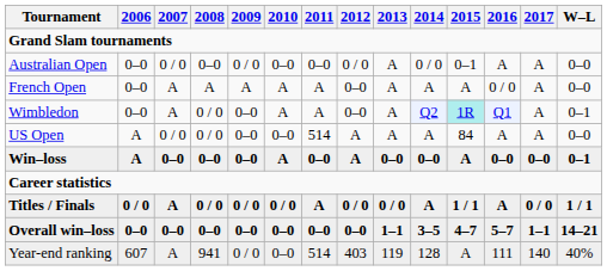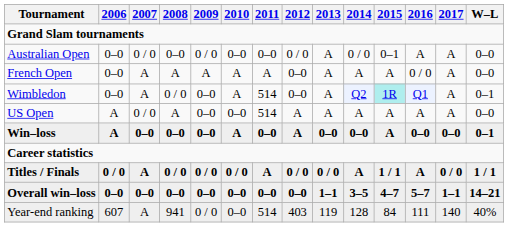 <table class=wikitable style=text-align:center>
 <tr>
 <th>Tournament</th>
 <th><a href='#'>2006</a></th>
 <th><a href='#'>2007</a></th>
 <th><a href='#'>2008</a></th>
 <th><a href='#'>2009</a></th>
 <th><a href='#'>2010</a></th>
 <th><a href='#'>2011</a></th>
 <th><a href='#'>2012</a></th>
 <th><a href='#'>2013</a></th>
 <th><a href='#'>2014</a></th>
 <th><a href='#'>2015</a></th>
 <th><a href='#'>2016</a></th>
 <th><a href='#'>2017</a></th>
 <th>W–L</th>
 </tr>
 <tr>
 <td colspan=14 align=left><strong>Grand Slam tournaments</strong></td>
 </tr>
 <tr>
 <td align=left><a href='#'>Australian Open</a></td>
 <td>0–0</td>
 <td>0 / 0</td>
 <td>0–0</td>
 <td>0 / 0</td>
 <td>0–0</td>
 <td>0–0</td>
 <td>0 / 0</td>
 <td>A</td>
 <td>0 / 0</td>
 <td>0–1</td>
 <td>A</td>
 <td>A</td>
 <td>0–0</td>
 </tr>
 <tr>
 <td align=left><a href='#'>French Open</a></td>
 <td>0–0</td>
 <td>A</td>
 <td>A</td>
 <td>A</td>
 <td>A</td>
 <td>A</td>
 <td>0–0</td>
 <td>A</td>
 <td>A</td>
 <td>A</td>
 <td>0 / 0</td>
 <td>A</td>
 <td>0–0</td>
 </tr>
 <tr>
 <td align=left><a href='#'>Wimbledon</a></td>
 <td>0–0</td>
 <td>A</td>
 <td>0 / 0</td>
 <td>0–0</td>
 <td>A</td>
-<td>A</td>
+<td>514</td>
 <td>0–0</td>
 <td>A</td>
 <td bgcolor=ecf2ff><a href='#'>Q2</a></td>
 <td bgcolor=afeeee><a href='#'>1R</a></td>
 <td bgcolor=ecf2ff><a href='#'>Q1</a></td>
 <td>A</td>
 <td>0–1</td>
 </tr>
 <tr>
 <td align=left><a href='#'>US Open</a></td>
 <td>A</td>
 <td>0 / 0</td>
-<td>0 / 0</td>
+<td>A</td>
 <td>0–0</td>
 <td>0–0</td>
 <td>514</td>
 <td>A</td>
 <td>A</td>
 <td>A</td>
-<td>84</td>
+<td>A</td>
 <td>A</td>
 <td>A</td>
 <td>0–0</td>
 </tr>
 <tr style="font-weight:bold; background:#efefef;">
 <td style=text-align:left>Win–loss</td>
 <td>A</td>
 <td>0–0</td>
 <td>0–0</td>
 <td>0–0</td>
 <td>A</td>
 <td>0–0</td>
 <td>A</td>
 <td>0–0</td>
 <td>0–0</td>
 <td>A</td>
 <td>0–0</td>
 <td>0–0</td>
 <td>0–1</td>
 </tr>
 <tr>
 <td colspan=14 align=left><strong>Career statistics</strong></td>
 </tr>
 <tr style="font-weight:bold; background:#efefef;">
 <td style=text-align:left>Titles / Finals</td>
 <td>0 / 0</td>
 <td>A</td>
 <td>0 / 0</td>
 <td>0 / 0</td>
 <td>0 / 0</td>
 <td>A</td>
 <td>0 / 0</td>
 <td>0 / 0</td>
 <td>A</td>
 <td>1 / 1</td>
 <td>A</td>
 <td>0 / 0</td>
 <td>1 / 1</td>
 </tr>
 <tr style="font-weight:bold; background:#efefef;">
 <td style=text-align:left>Overall win–loss</td>
 <td>0–0</td>
 <td>0–0</td>
 <td>0–0</td>
 <td>0–0</td>
 <td>0–0</td>
 <td>0–0</td>
 <td>0–0</td>
 <td>1–1</td>
 <td>3–5</td>
 <td>4–7</td>
 <td>5–7</td>
 <td>1–1</td>
 <td>14–21</td>
 </tr>
 <tr bgcolor="efefef">
 <td align=left>Year-end ranking</td>
 <td>607</td>
 <td>A</td>
 <td>941</td>
 <td>0 / 0</td>
 <td>0–0</td>
 <td>514</td>
 <td>403</td>
 <td>119</td>
 <td>128</td>
-<td>A</td>
+<td>84</td>
 <td>111</td>
 <td>140</td>
 <td>40%</td>
 </tr>
 </table>
